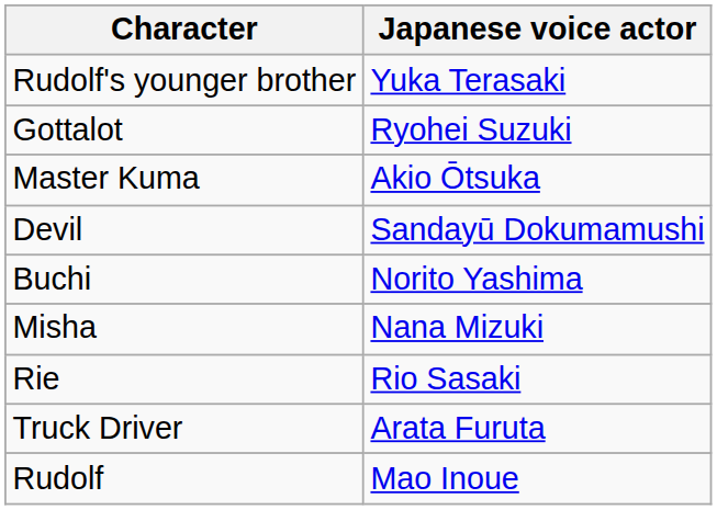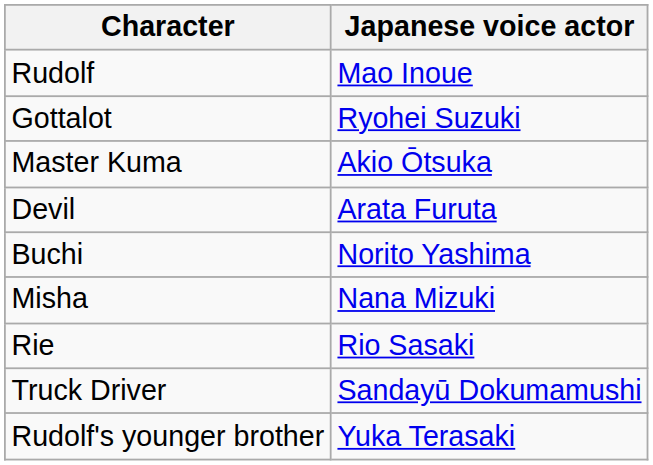 <table class="wikitable">
 <tr>
 <th>Character</th>
 <th>Japanese voice actor</th>
 </tr>
 <tr>
-<td>Rudolf's younger brother</td>
-<td><a href='#'>Yuka Terasaki</a></td>
+<td>Rudolf</td>
+<td><a href='#'>Mao Inoue</a></td>
 </tr>
 <tr>
 <td>Gottalot</td>
 <td><a href='#'>Ryohei Suzuki</a></td>
 </tr>
 <tr>
 <td>Master Kuma</td>
 <td><a href='#'>Akio Ōtsuka</a></td>
 </tr>
 <tr>
 <td>Devil</td>
-<td><a href='#'>Sandayū Dokumamushi</a></td>
+<td><a href='#'>Arata Furuta</a></td>
 </tr>
 <tr>
 <td>Buchi</td>
 <td><a href='#'>Norito Yashima</a></td>
 </tr>
 <tr>
 <td>Misha</td>
 <td><a href='#'>Nana Mizuki</a></td>
 </tr>
 <tr>
 <td>Rie</td>
 <td><a href='#'>Rio Sasaki</a></td>
 </tr>
 <tr>
 <td>Truck Driver</td>
-<td><a href='#'>Arata Furuta</a></td>
+<td><a href='#'>Sandayū Dokumamushi</a></td>
 </tr>
 <tr>
-<td>Rudolf</td>
-<td><a href='#'>Mao Inoue</a></td>
+<td>Rudolf's younger brother</td>
+<td><a href='#'>Yuka Terasaki</a></td>
 </tr>
 </table>
